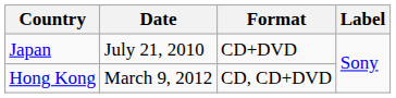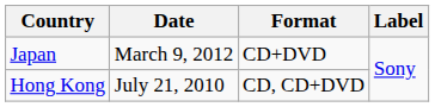 <table class="wikitable">
 <tr>
 <th>Country</th>
 <th>Date</th>
 <th>Format</th>
 <th>Label</th>
 </tr>
 <tr>
 <td><a href='#'>Japan</a></td>
-<td rowspan="1">July 21, 2010</td>
+<td rowspan="1">March 9, 2012</td>
 <td>CD+DVD</td>
 <td rowspan="2"><a href='#'>Sony</a></td>
 </tr>
 <tr>
 <td><a href='#'>Hong Kong</a></td>
-<td rowspan="1">March 9, 2012</td>
+<td rowspan="1">July 21, 2010</td>
 <td>CD, CD+DVD</td>
 </tr>
 </table>
